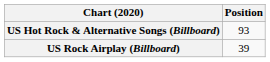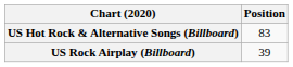 <table class="wikitable sortable plainrowheaders" style="text-align:center">
 <tr>
 <th scope="col">Chart (2020)</th>
 <th scope="col">Position</th>
 </tr>
 <tr>
 <th scope="row">US Hot Rock & Alternative Songs (<em>Billboard</em>)</th>
-<td>93</td>
+<td>83</td>
 </tr>
 <tr>
 <th scope="row">US Rock Airplay (<em>Billboard</em>)</th>
 <td>39</td>
 </tr>
 </table>
